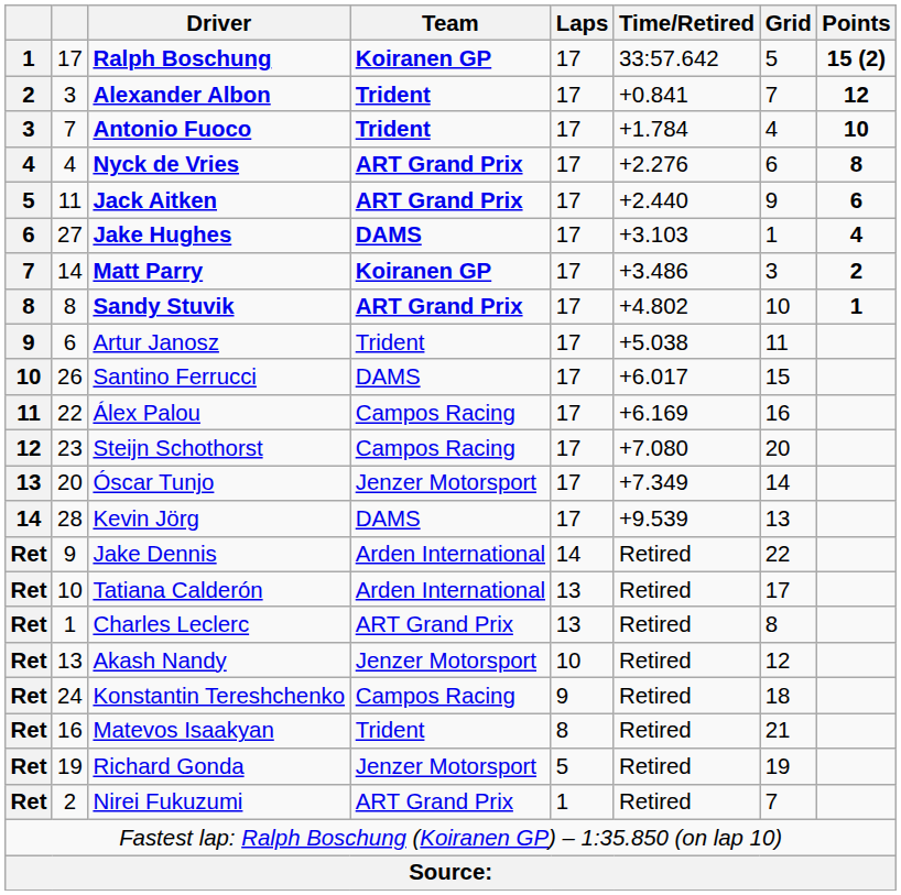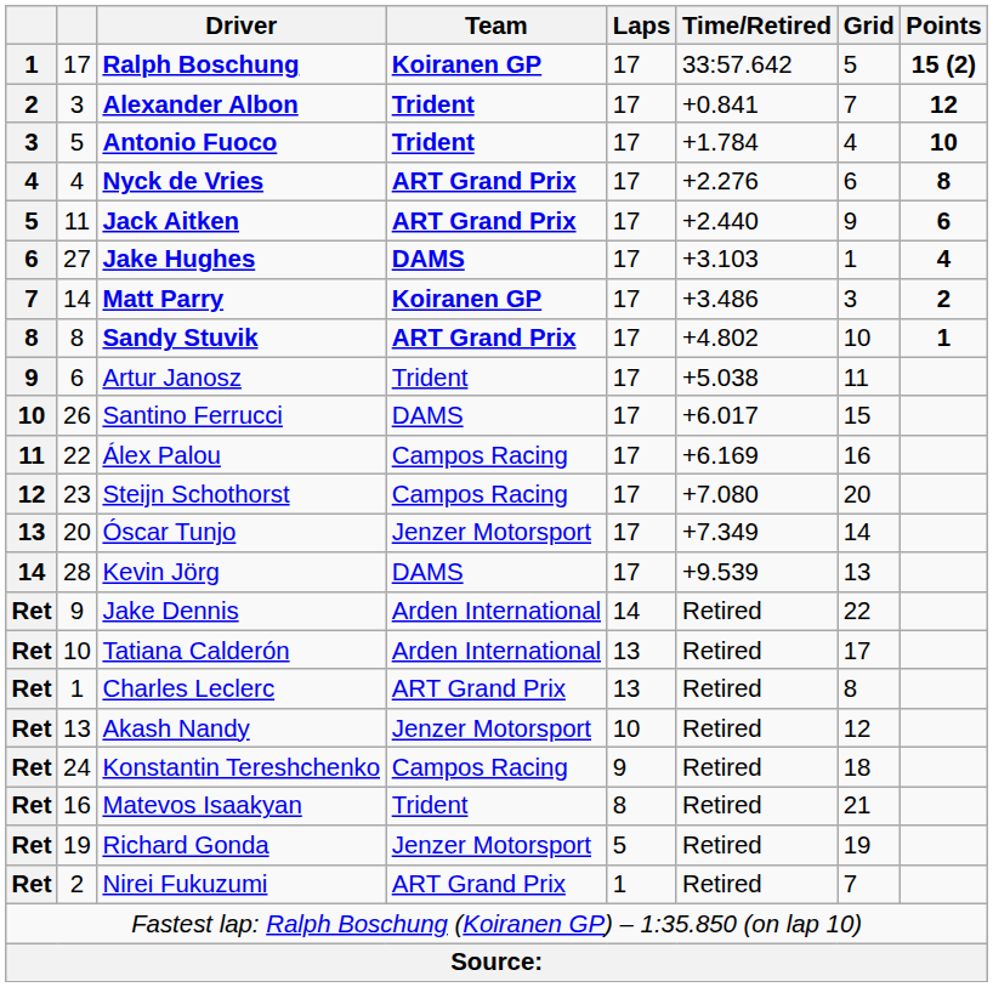 <table class="wikitable" style="font-size:85%">
 <tr>
 <th></th>
 <th></th>
 <th>Driver</th>
 <th>Team</th>
 <th>Laps</th>
 <th>Time/Retired</th>
 <th>Grid</th>
 <th>Points</th>
 </tr>
 <tr>
 <th>1</th>
 <td align="center">17</td>
 <td> <strong><a href='#'>Ralph Boschung</a></strong></td>
 <td><strong><a href='#'>Koiranen GP</a></strong></td>
 <td>17</td>
 <td>33:57.642</td>
 <td>5</td>
 <td align="center"><strong>15 (2)</strong></td>
 </tr>
 <tr>
 <th>2</th>
 <td align="center">3</td>
 <td> <strong><a href='#'>Alexander Albon</a></strong></td>
 <td><strong><a href='#'>Trident</a></strong></td>
 <td>17</td>
 <td>+0.841</td>
 <td>7</td>
 <td align="center"><strong>12</strong></td>
 </tr>
 <tr>
 <th>3</th>
-<td align="center">7</td>
+<td align="center">5</td>
 <td> <strong><a href='#'>Antonio Fuoco</a></strong></td>
 <td><strong><a href='#'>Trident</a></strong></td>
 <td>17</td>
 <td>+1.784</td>
 <td>4</td>
 <td align="center"><strong>10</strong></td>
 </tr>
 <tr>
 <th>4</th>
 <td align="center">4</td>
 <td> <strong><a href='#'>Nyck de Vries</a></strong></td>
 <td><strong><a href='#'>ART Grand Prix</a></strong></td>
 <td>17</td>
 <td>+2.276</td>
 <td>6</td>
 <td align="center"><strong>8</strong></td>
 </tr>
 <tr>
 <th>5</th>
 <td align="center">11</td>
 <td> <strong><a href='#'>Jack Aitken</a></strong></td>
 <td><strong><a href='#'>ART Grand Prix</a></strong></td>
 <td>17</td>
 <td>+2.440</td>
 <td>9</td>
 <td align="center"><strong>6</strong></td>
 </tr>
 <tr>
 <th>6</th>
 <td align="center">27</td>
 <td> <strong><a href='#'>Jake Hughes</a></strong></td>
 <td><strong><a href='#'>DAMS</a></strong></td>
 <td>17</td>
 <td>+3.103</td>
 <td>1</td>
 <td align="center"><strong>4</strong></td>
 </tr>
 <tr>
 <th>7</th>
 <td align="center">14</td>
 <td> <strong><a href='#'>Matt Parry</a></strong></td>
 <td><strong><a href='#'>Koiranen GP</a></strong></td>
 <td>17</td>
 <td>+3.486</td>
 <td>3</td>
 <td align="center"><strong>2</strong></td>
 </tr>
 <tr>
 <th>8</th>
 <td align="center">8</td>
 <td> <strong><a href='#'>Sandy Stuvik</a></strong></td>
 <td><strong><a href='#'>ART Grand Prix</a></strong></td>
 <td>17</td>
 <td>+4.802</td>
 <td>10</td>
 <td align="center"><strong>1</strong></td>
 </tr>
 <tr>
 <th>9</th>
 <td align="center">6</td>
 <td> <a href='#'>Artur Janosz</a></td>
 <td><a href='#'>Trident</a></td>
 <td>17</td>
 <td>+5.038</td>
 <td>11</td>
 <td></td>
 </tr>
 <tr>
 <th>10</th>
 <td align="center">26</td>
 <td> <a href='#'>Santino Ferrucci</a></td>
 <td><a href='#'>DAMS</a></td>
 <td>17</td>
 <td>+6.017</td>
 <td>15</td>
 <td></td>
 </tr>
 <tr>
 <th>11</th>
 <td align="center">22</td>
 <td> <a href='#'>Álex Palou</a></td>
 <td><a href='#'>Campos Racing</a></td>
 <td>17</td>
 <td>+6.169</td>
 <td>16</td>
 <td></td>
 </tr>
 <tr>
 <th>12</th>
 <td align="center">23</td>
 <td> <a href='#'>Steijn Schothorst</a></td>
 <td><a href='#'>Campos Racing</a></td>
 <td>17</td>
 <td>+7.080</td>
 <td>20</td>
 <td></td>
 </tr>
 <tr>
 <th>13</th>
 <td align="center">20</td>
 <td> <a href='#'>Óscar Tunjo</a></td>
 <td><a href='#'>Jenzer Motorsport</a></td>
 <td>17</td>
 <td>+7.349</td>
 <td>14</td>
 <td></td>
 </tr>
 <tr>
 <th>14</th>
 <td align="center">28</td>
 <td> <a href='#'>Kevin Jörg</a></td>
 <td><a href='#'>DAMS</a></td>
 <td>17</td>
 <td>+9.539</td>
 <td>13</td>
 <td></td>
 </tr>
 <tr>
 <th>Ret</th>
 <td align="center">9</td>
 <td> <a href='#'>Jake Dennis</a></td>
 <td><a href='#'>Arden International</a></td>
 <td>14</td>
 <td>Retired</td>
 <td>22</td>
 <td></td>
 </tr>
 <tr>
 <th>Ret</th>
 <td align="center">10</td>
 <td> <a href='#'>Tatiana Calderón</a></td>
 <td><a href='#'>Arden International</a></td>
 <td>13</td>
 <td>Retired</td>
 <td>17</td>
 <td></td>
 </tr>
 <tr>
 <th>Ret</th>
 <td align="center">1</td>
 <td> <a href='#'>Charles Leclerc</a></td>
 <td><a href='#'>ART Grand Prix</a></td>
 <td>13</td>
 <td>Retired</td>
 <td>8</td>
 <td></td>
 </tr>
 <tr>
 <th>Ret</th>
 <td align="center">13</td>
 <td> <a href='#'>Akash Nandy</a></td>
 <td><a href='#'>Jenzer Motorsport</a></td>
 <td>10</td>
 <td>Retired</td>
 <td>12</td>
 <td></td>
 </tr>
 <tr>
 <th>Ret</th>
 <td align="center">24</td>
 <td> <a href='#'>Konstantin Tereshchenko</a></td>
 <td><a href='#'>Campos Racing</a></td>
 <td>9</td>
 <td>Retired</td>
 <td>18</td>
 <td></td>
 </tr>
 <tr>
 <th>Ret</th>
 <td align="center">16</td>
 <td> <a href='#'>Matevos Isaakyan</a></td>
 <td><a href='#'>Trident</a></td>
 <td>8</td>
 <td>Retired</td>
 <td>21</td>
 <td></td>
 </tr>
 <tr>
 <th>Ret</th>
 <td align="center">19</td>
 <td> <a href='#'>Richard Gonda</a></td>
 <td><a href='#'>Jenzer Motorsport</a></td>
 <td>5</td>
 <td>Retired</td>
 <td>19</td>
 <td></td>
 </tr>
 <tr>
 <th>Ret</th>
 <td align="center">2</td>
 <td> <a href='#'>Nirei Fukuzumi</a></td>
 <td><a href='#'>ART Grand Prix</a></td>
 <td>1</td>
 <td>Retired</td>
 <td>7</td>
 <td></td>
 </tr>
 <tr>
 <td colspan="8" align="center"><em>Fastest lap:  <a href='#'>Ralph Boschung</a> (<a href='#'>Koiranen GP</a>) – 1:35.850 (on lap 10)</em></td>
 </tr>
 <tr>
 <th colspan="8">Source:</th>
 </tr>
 <tr>
 </tr>
 </table>
